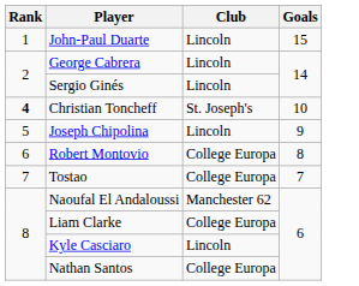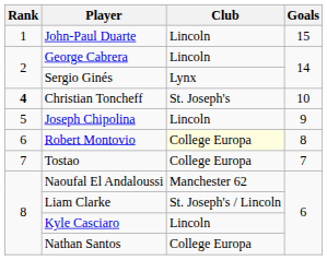 <table class="wikitable" style="text-align:center">
 <tr>
 <th>Rank</th>
 <th>Player</th>
 <th>Club</th>
 <th>Goals</th>
 </tr>
 <tr>
 <td>1</td>
 <td align="left"> <a href='#'>John-Paul Duarte</a></td>
 <td align="left">Lincoln</td>
 <td>15</td>
 </tr>
 <tr>
 <td rowspan="2">2</td>
 <td align="left"> <a href='#'>George Cabrera</a></td>
 <td align="left">Lincoln</td>
 <td rowspan="2">14</td>
 </tr>
 <tr>
 <td align="left"> Sergio Ginés</td>
-<td align="left">Lincoln</td>
+<td align="left">Lynx</td>
 </tr>
 <tr>
 <td><strong>4</strong></td>
 <td align="left"> Christian Toncheff</td>
 <td align="left">St. Joseph's</td>
 <td>10</td>
 </tr>
 <tr>
 <td>5</td>
 <td align="left"> <a href='#'>Joseph Chipolina</a></td>
 <td align="left">Lincoln</td>
 <td>9</td>
 </tr>
 <tr>
 <td>6</td>
 <td align="left"> <a href='#'>Robert Montovio</a></td>
-<td align="left">College Europa</td>
+<td align="left" style="background: lightyellow;">College Europa</td>
 <td>8</td>
 </tr>
 <tr>
 <td>7</td>
 <td align="left"> Tostao</td>
 <td align="left">College Europa</td>
 <td>7</td>
 </tr>
 <tr>
 <td rowspan="4">8</td>
 <td align="left"> Naoufal El Andaloussi</td>
 <td align="left">Manchester 62</td>
 <td rowspan="4">6</td>
 </tr>
 <tr>
 <td align="left"> Liam Clarke</td>
-<td align="left">College Europa</td>
+<td align="left">St. Joseph's / Lincoln</td>
 </tr>
 <tr>
 <td align="left"> <a href='#'>Kyle Casciaro</a></td>
 <td align="left">Lincoln</td>
 </tr>
 <tr>
 <td align="left"> Nathan Santos</td>
 <td align="left">College Europa</td>
 </tr>
 </table>
